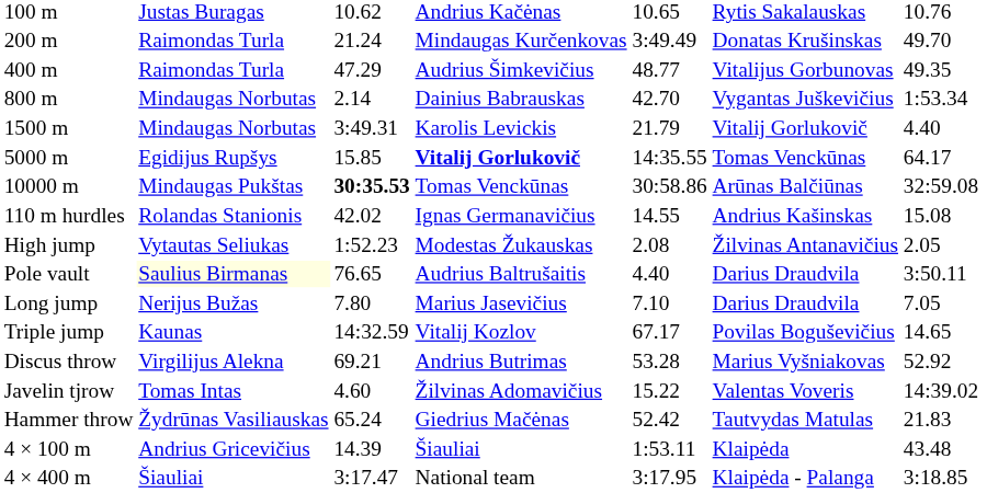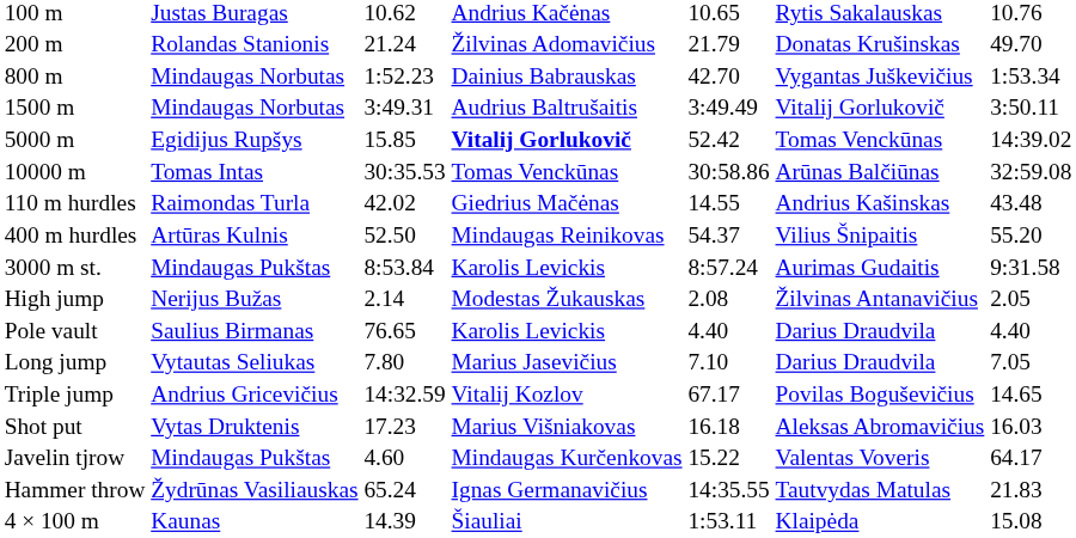 <table>
 <tr>
 <td>100 m</td>
 <td><a href='#'>Justas Buragas</a></td>
 <td>10.62</td>
 <td><a href='#'>Andrius Kačėnas</a></td>
 <td>10.65</td>
 <td><a href='#'>Rytis Sakalauskas</a></td>
 <td>10.76</td>
 </tr>
 <tr>
 <td>200 m</td>
-<td><a href='#'>Raimondas Turla</a></td>
+<td><a href='#'>Rolandas Stanionis</a></td>
 <td>21.24</td>
-<td><a href='#'>Mindaugas Kurčenkovas</a></td>
-<td>3:49.49</td>
+<td><a href='#'>Žilvinas Adomavičius</a></td>
+<td>21.79</td>
 <td><a href='#'>Donatas Krušinskas</a></td>
 <td>49.70</td>
 </tr>
 <tr>
-<td>400 m</td>
-<td><a href='#'>Raimondas Turla</a></td>
-<td>47.29</td>
-<td><a href='#'>Audrius Šimkevičius</a></td>
-<td>48.77</td>
-<td><a href='#'>Vitalijus Gorbunovas</a></td>
-<td>49.35</td>
-</tr>
-<tr>
 <td>800 m</td>
 <td><a href='#'>Mindaugas Norbutas</a></td>
-<td>2.14</td>
+<td>1:52.23</td>
 <td><a href='#'>Dainius Babrauskas</a></td>
 <td>42.70</td>
 <td><a href='#'>Vygantas Juškevičius</a></td>
 <td>1:53.34</td>
 </tr>
 <tr>
 <td>1500 m</td>
 <td><a href='#'>Mindaugas Norbutas</a></td>
 <td>3:49.31</td>
-<td><a href='#'>Karolis Levickis</a></td>
-<td>21.79</td>
+<td><a href='#'>Audrius Baltrušaitis</a></td>
+<td>3:49.49</td>
 <td><a href='#'>Vitalij Gorlukovič</a></td>
-<td>4.40</td>
+<td>3:50.11</td>
 </tr>
 <tr>
 <td>5000 m</td>
 <td><a href='#'>Egidijus Rupšys</a></td>
 <td>15.85</td>
 <td><strong><a href='#'>Vitalij Gorlukovič</a></strong></td>
-<td>14:35.55</td>
+<td>52.42</td>
 <td><a href='#'>Tomas Venckūnas</a></td>
-<td>64.17</td>
+<td>14:39.02</td>
 </tr>
 <tr>
 <td>10000 m</td>
-<td><a href='#'>Mindaugas Pukštas</a></td>
-<td><strong>30:35.53</strong></td>
+<td><a href='#'>Tomas Intas</a></td>
+<td>30:35.53</td>
 <td><a href='#'>Tomas Venckūnas</a></td>
 <td>30:58.86</td>
 <td><a href='#'>Arūnas Balčiūnas</a></td>
 <td>32:59.08</td>
 </tr>
 <tr>
 <td>110 m hurdles</td>
-<td><a href='#'>Rolandas Stanionis</a></td>
+<td><a href='#'>Raimondas Turla</a></td>
 <td>42.02</td>
-<td><a href='#'>Ignas Germanavičius</a></td>
+<td><a href='#'>Giedrius Mačėnas</a></td>
 <td>14.55</td>
 <td><a href='#'>Andrius Kašinskas</a></td>
-<td>15.08</td>
+<td>43.48</td>
+</tr>
+<tr>
+<td>400 m hurdles</td>
+<td><a href='#'>Artūras Kulnis</a></td>
+<td>52.50</td>
+<td><a href='#'>Mindaugas Reinikovas</a></td>
+<td>54.37</td>
+<td><a href='#'>Vilius Šnipaitis</a></td>
+<td>55.20</td>
+</tr>
+<tr>
+<td>3000 m st.</td>
+<td><a href='#'>Mindaugas Pukštas</a></td>
+<td>8:53.84</td>
+<td><a href='#'>Karolis Levickis</a></td>
+<td>8:57.24</td>
+<td><a href='#'>Aurimas Gudaitis</a></td>
+<td>9:31.58</td>
 </tr>
 <tr>
 <td>High jump</td>
-<td><a href='#'>Vytautas Seliukas</a></td>
-<td>1:52.23</td>
+<td><a href='#'>Nerijus Bužas</a></td>
+<td>2.14</td>
 <td><a href='#'>Modestas Žukauskas</a></td>
 <td>2.08</td>
 <td><a href='#'>Žilvinas Antanavičius</a></td>
 <td>2.05</td>
 </tr>
 <tr>
 <td>Pole vault</td>
-<td style="background: lightyellow;"><a href='#'>Saulius Birmanas</a></td>
+<td><a href='#'>Saulius Birmanas</a></td>
 <td>76.65</td>
-<td><a href='#'>Audrius Baltrušaitis</a></td>
+<td><a href='#'>Karolis Levickis</a></td>
 <td>4.40</td>
 <td><a href='#'>Darius Draudvila</a></td>
-<td>3:50.11</td>
+<td>4.40</td>
 </tr>
 <tr>
 <td>Long jump</td>
-<td><a href='#'>Nerijus Bužas</a></td>
+<td><a href='#'>Vytautas Seliukas</a></td>
 <td>7.80</td>
 <td><a href='#'>Marius Jasevičius</a></td>
 <td>7.10</td>
 <td><a href='#'>Darius Draudvila</a></td>
 <td>7.05</td>
 </tr>
 <tr>
 <td>Triple jump</td>
-<td><a href='#'>Kaunas</a></td>
+<td><a href='#'>Andrius Gricevičius</a></td>
 <td>14:32.59</td>
 <td><a href='#'>Vitalij Kozlov</a></td>
 <td>67.17</td>
 <td><a href='#'>Povilas Boguševičius</a></td>
 <td>14.65</td>
 </tr>
 <tr>
-<td>Discus throw</td>
-<td><a href='#'>Virgilijus Alekna</a></td>
-<td>69.21</td>
-<td><a href='#'>Andrius Butrimas</a></td>
-<td>53.28</td>
-<td><a href='#'>Marius Vyšniakovas</a></td>
-<td>52.92</td>
+<td>Shot put</td>
+<td><a href='#'>Vytas Druktenis</a></td>
+<td>17.23</td>
+<td><a href='#'>Marius Višniakovas</a></td>
+<td>16.18</td>
+<td><a href='#'>Aleksas Abromavičius</a></td>
+<td>16.03</td>
 </tr>
 <tr>
 <td>Javelin tjrow</td>
-<td><a href='#'>Tomas Intas</a></td>
+<td><a href='#'>Mindaugas Pukštas</a></td>
 <td>4.60</td>
-<td><a href='#'>Žilvinas Adomavičius</a></td>
+<td><a href='#'>Mindaugas Kurčenkovas</a></td>
 <td>15.22</td>
 <td><a href='#'>Valentas Voveris</a></td>
-<td>14:39.02</td>
+<td>64.17</td>
 </tr>
 <tr>
 <td>Hammer throw</td>
 <td><a href='#'>Žydrūnas Vasiliauskas</a></td>
 <td>65.24</td>
-<td><a href='#'>Giedrius Mačėnas</a></td>
-<td>52.42</td>
+<td><a href='#'>Ignas Germanavičius</a></td>
+<td>14:35.55</td>
 <td><a href='#'>Tautvydas Matulas</a></td>
 <td>21.83</td>
 </tr>
 <tr>
 <td>4 × 100 m</td>
-<td><a href='#'>Andrius Gricevičius</a></td>
+<td><a href='#'>Kaunas</a></td>
 <td>14.39</td>
 <td><a href='#'>Šiauliai</a></td>
 <td>1:53.11</td>
 <td><a href='#'>Klaipėda</a></td>
-<td>43.48</td>
-</tr>
-<tr>
-<td>4 × 400 m</td>
-<td><a href='#'>Šiauliai</a></td>
-<td>3:17.47</td>
-<td>National team</td>
-<td>3:17.95</td>
-<td><a href='#'>Klaipėda</a> - <a href='#'>Palanga</a></td>
-<td>3:18.85</td>
+<td>15.08</td>
 </tr>
 </table>
